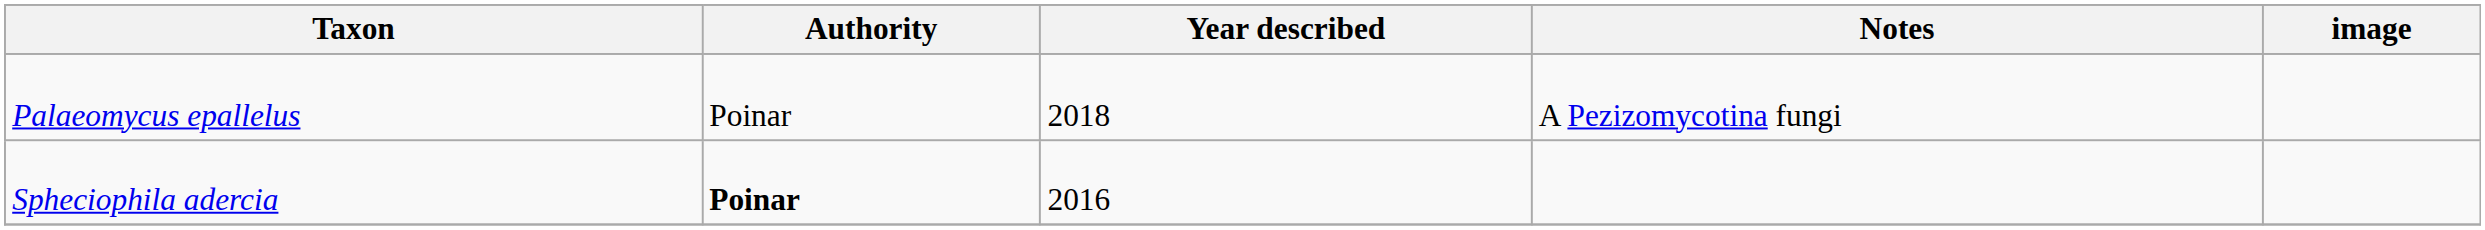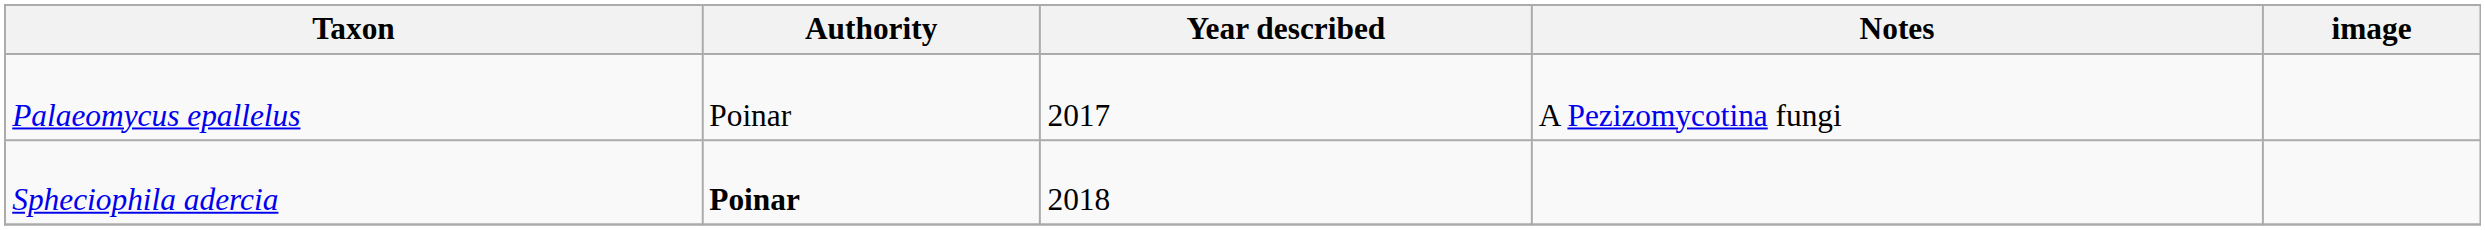 <table class="wikitable sortable" align="center" width="100%">
 <tr>
 <th>Taxon</th>
 <th>Authority</th>
 <th>Year described</th>
 <th>Notes</th>
 <th>image</th>
 </tr>
 <tr>
 <td><br><em><a href='#'>Palaeomycus epallelus</a></em></td>
 <td><br>Poinar</td>
-<td><br>2018</td>
+<td><br>2017</td>
 <td><br>A <a href='#'>Pezizomycotina</a> fungi</td>
 <td></td>
 </tr>
 <tr>
 <td><br><em><a href='#'>Spheciophila adercia</a></em></td>
 <td><strong><br>Poinar</strong></td>
-<td><br>2016</td>
+<td><br>2018</td>
 <td></td>
 <td><br></td>
 </tr>
 <tr>
 </tr>
 </table>
